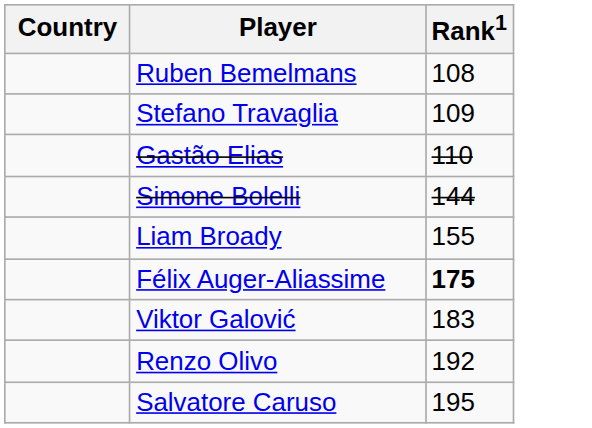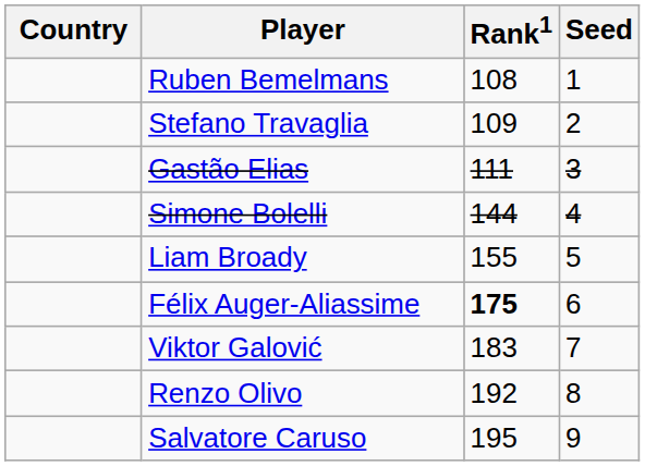 <table class="sortable wikitable">
 <tr>
 <th width="70">Country</th>
 <th width="175">Player</th>
 <th>Rank<sup>1</sup></th>
+<th>Seed</th>
 </tr>
 <tr>
 <td></td>
 <td><a href='#'>Ruben Bemelmans</a></td>
 <td>108</td>
+<td>1</td>
 </tr>
 <tr>
 <td></td>
 <td><a href='#'>Stefano Travaglia</a></td>
 <td>109</td>
+<td>2</td>
 </tr>
 <tr>
 <td><s></s></td>
 <td><s><a href='#'>Gastão Elias</a></s></td>
-<td><s>110</s></td>
+<td><s>111</s></td>
+<td><s>3</s></td>
 </tr>
 <tr>
 <td><s></s></td>
 <td><s><a href='#'>Simone Bolelli</a></s></td>
 <td><s>144</s></td>
+<td><s>4</s></td>
 </tr>
 <tr>
 <td></td>
 <td><a href='#'>Liam Broady</a></td>
 <td>155</td>
+<td>5</td>
 </tr>
 <tr>
 <td></td>
 <td><a href='#'>Félix Auger-Aliassime</a></td>
 <td><strong>175</strong></td>
+<td>6</td>
 </tr>
 <tr>
 <td></td>
 <td><a href='#'>Viktor Galović</a></td>
 <td>183</td>
+<td>7</td>
 </tr>
 <tr>
 <td></td>
 <td><a href='#'>Renzo Olivo</a></td>
 <td>192</td>
+<td>8</td>
 </tr>
 <tr>
 <td></td>
 <td><a href='#'>Salvatore Caruso</a></td>
 <td>195</td>
+<td>9</td>
 </tr>
 </table>
